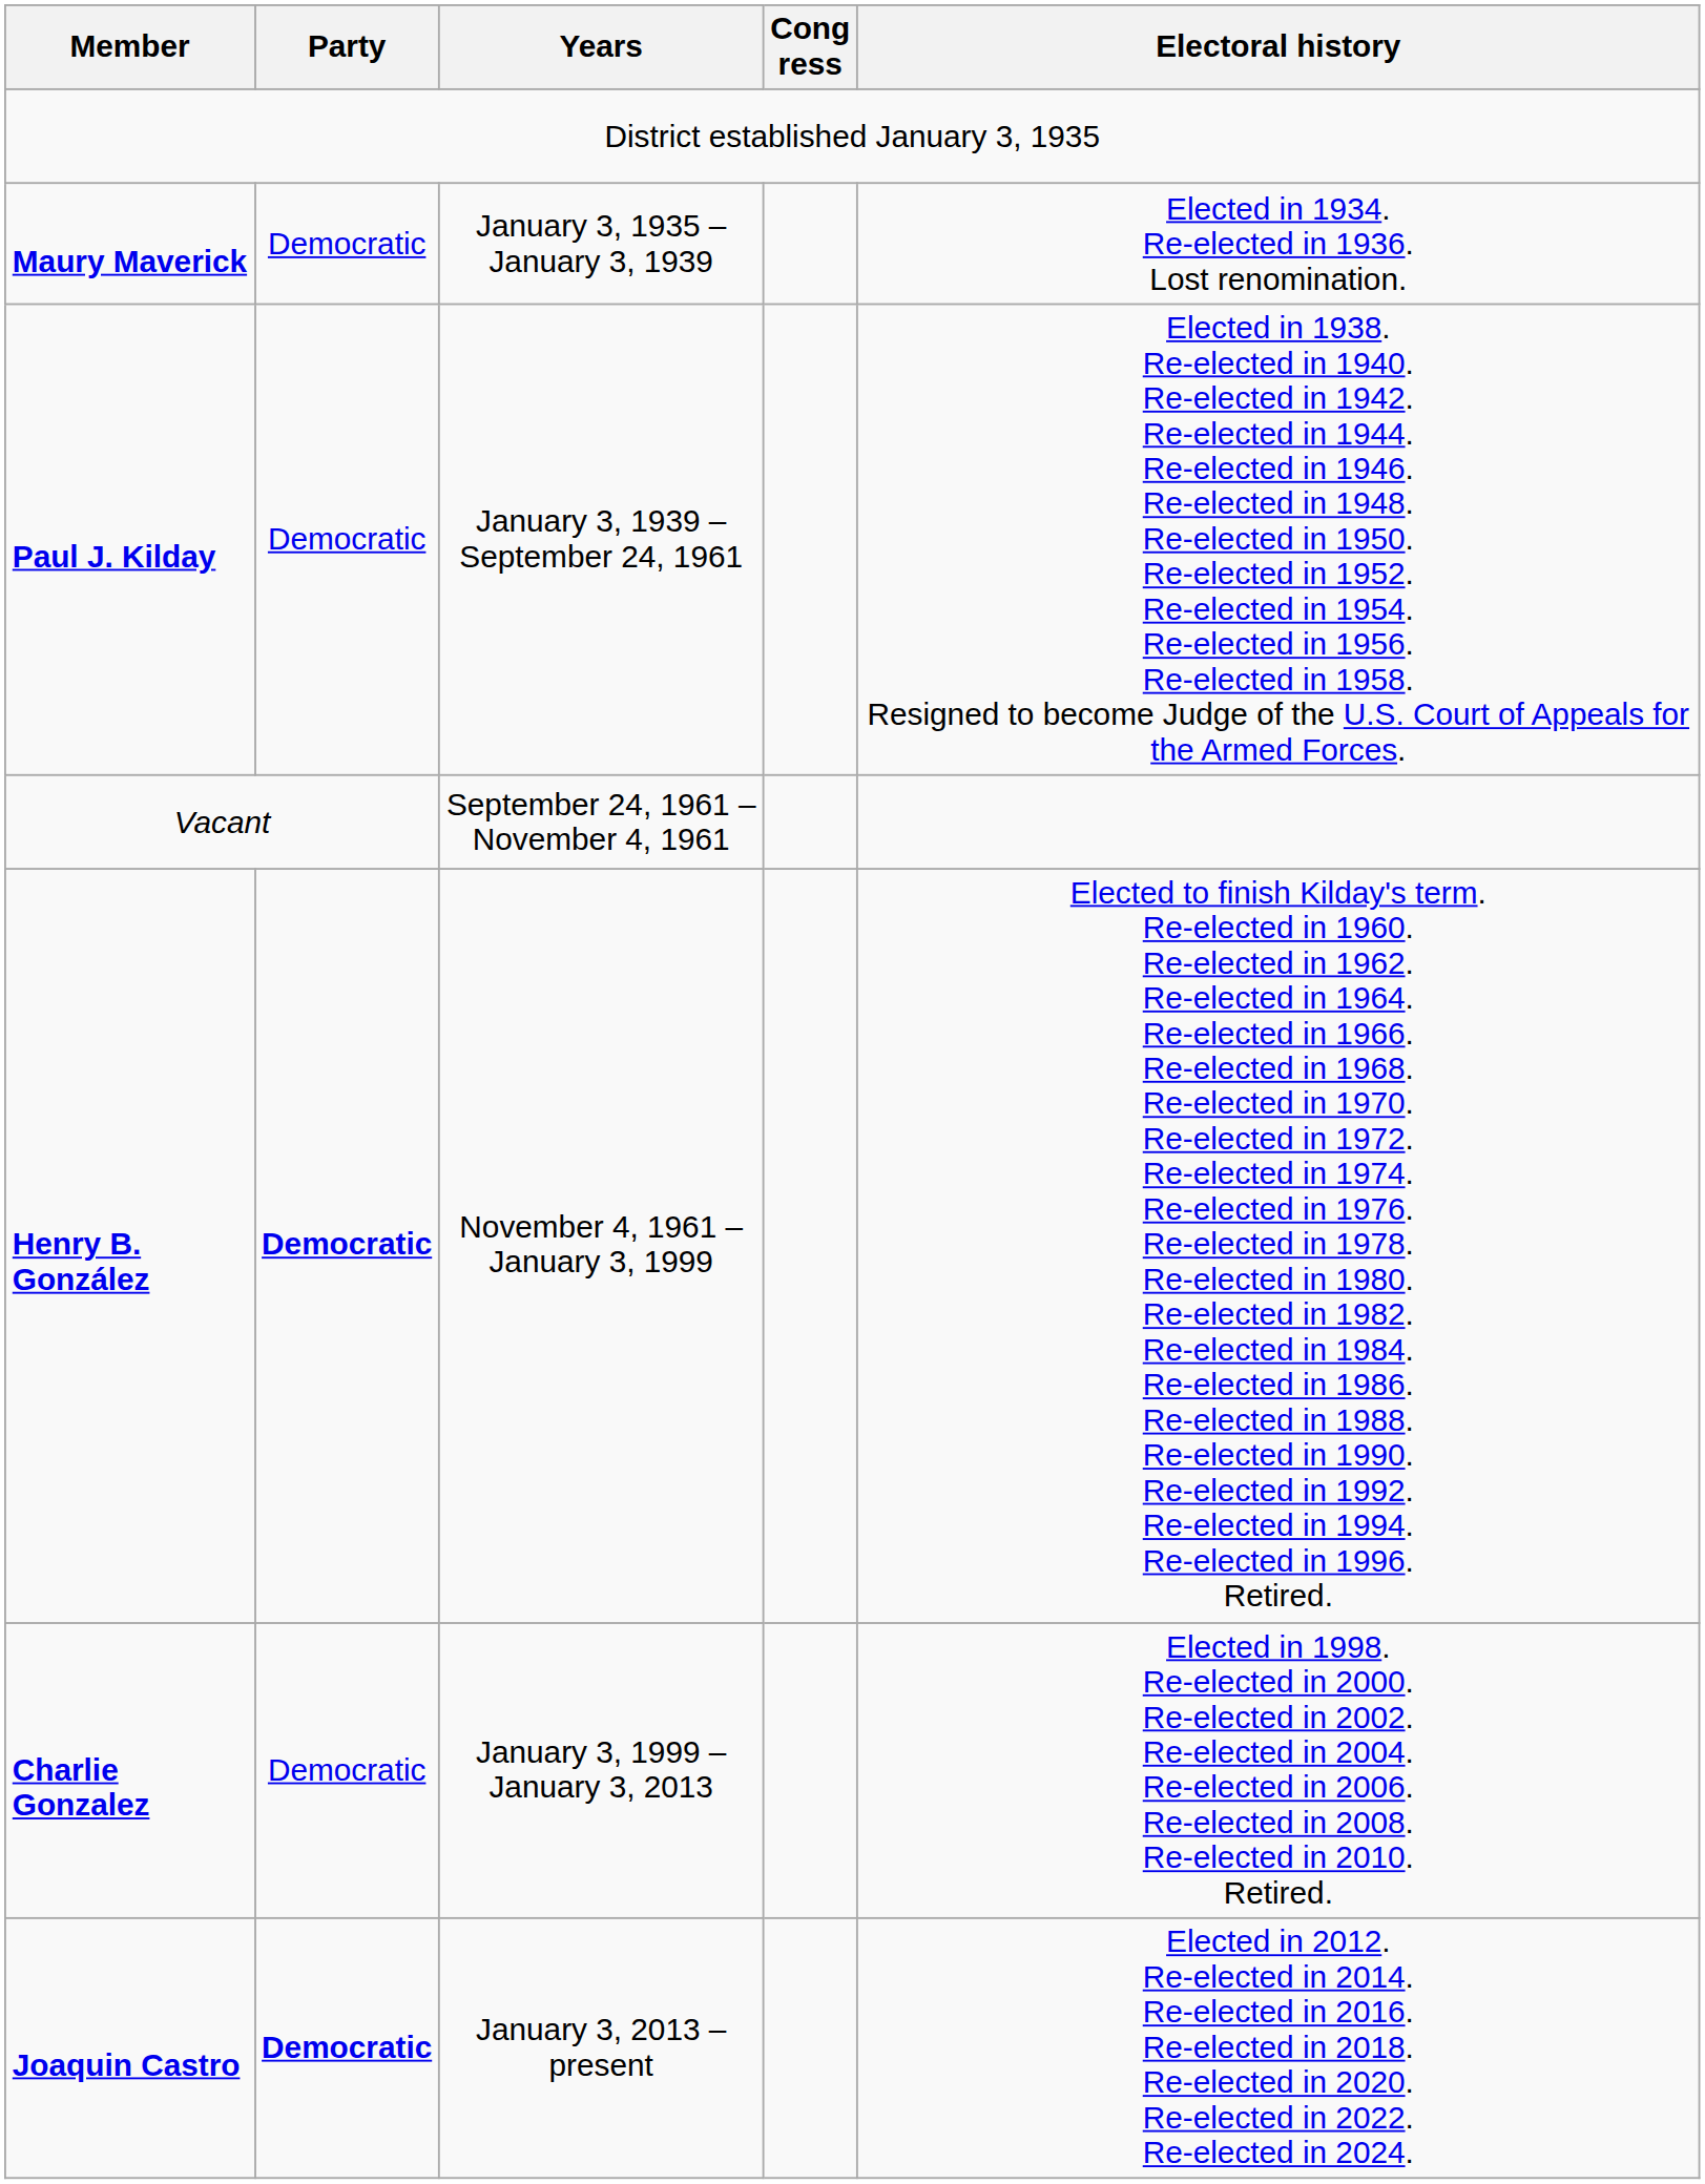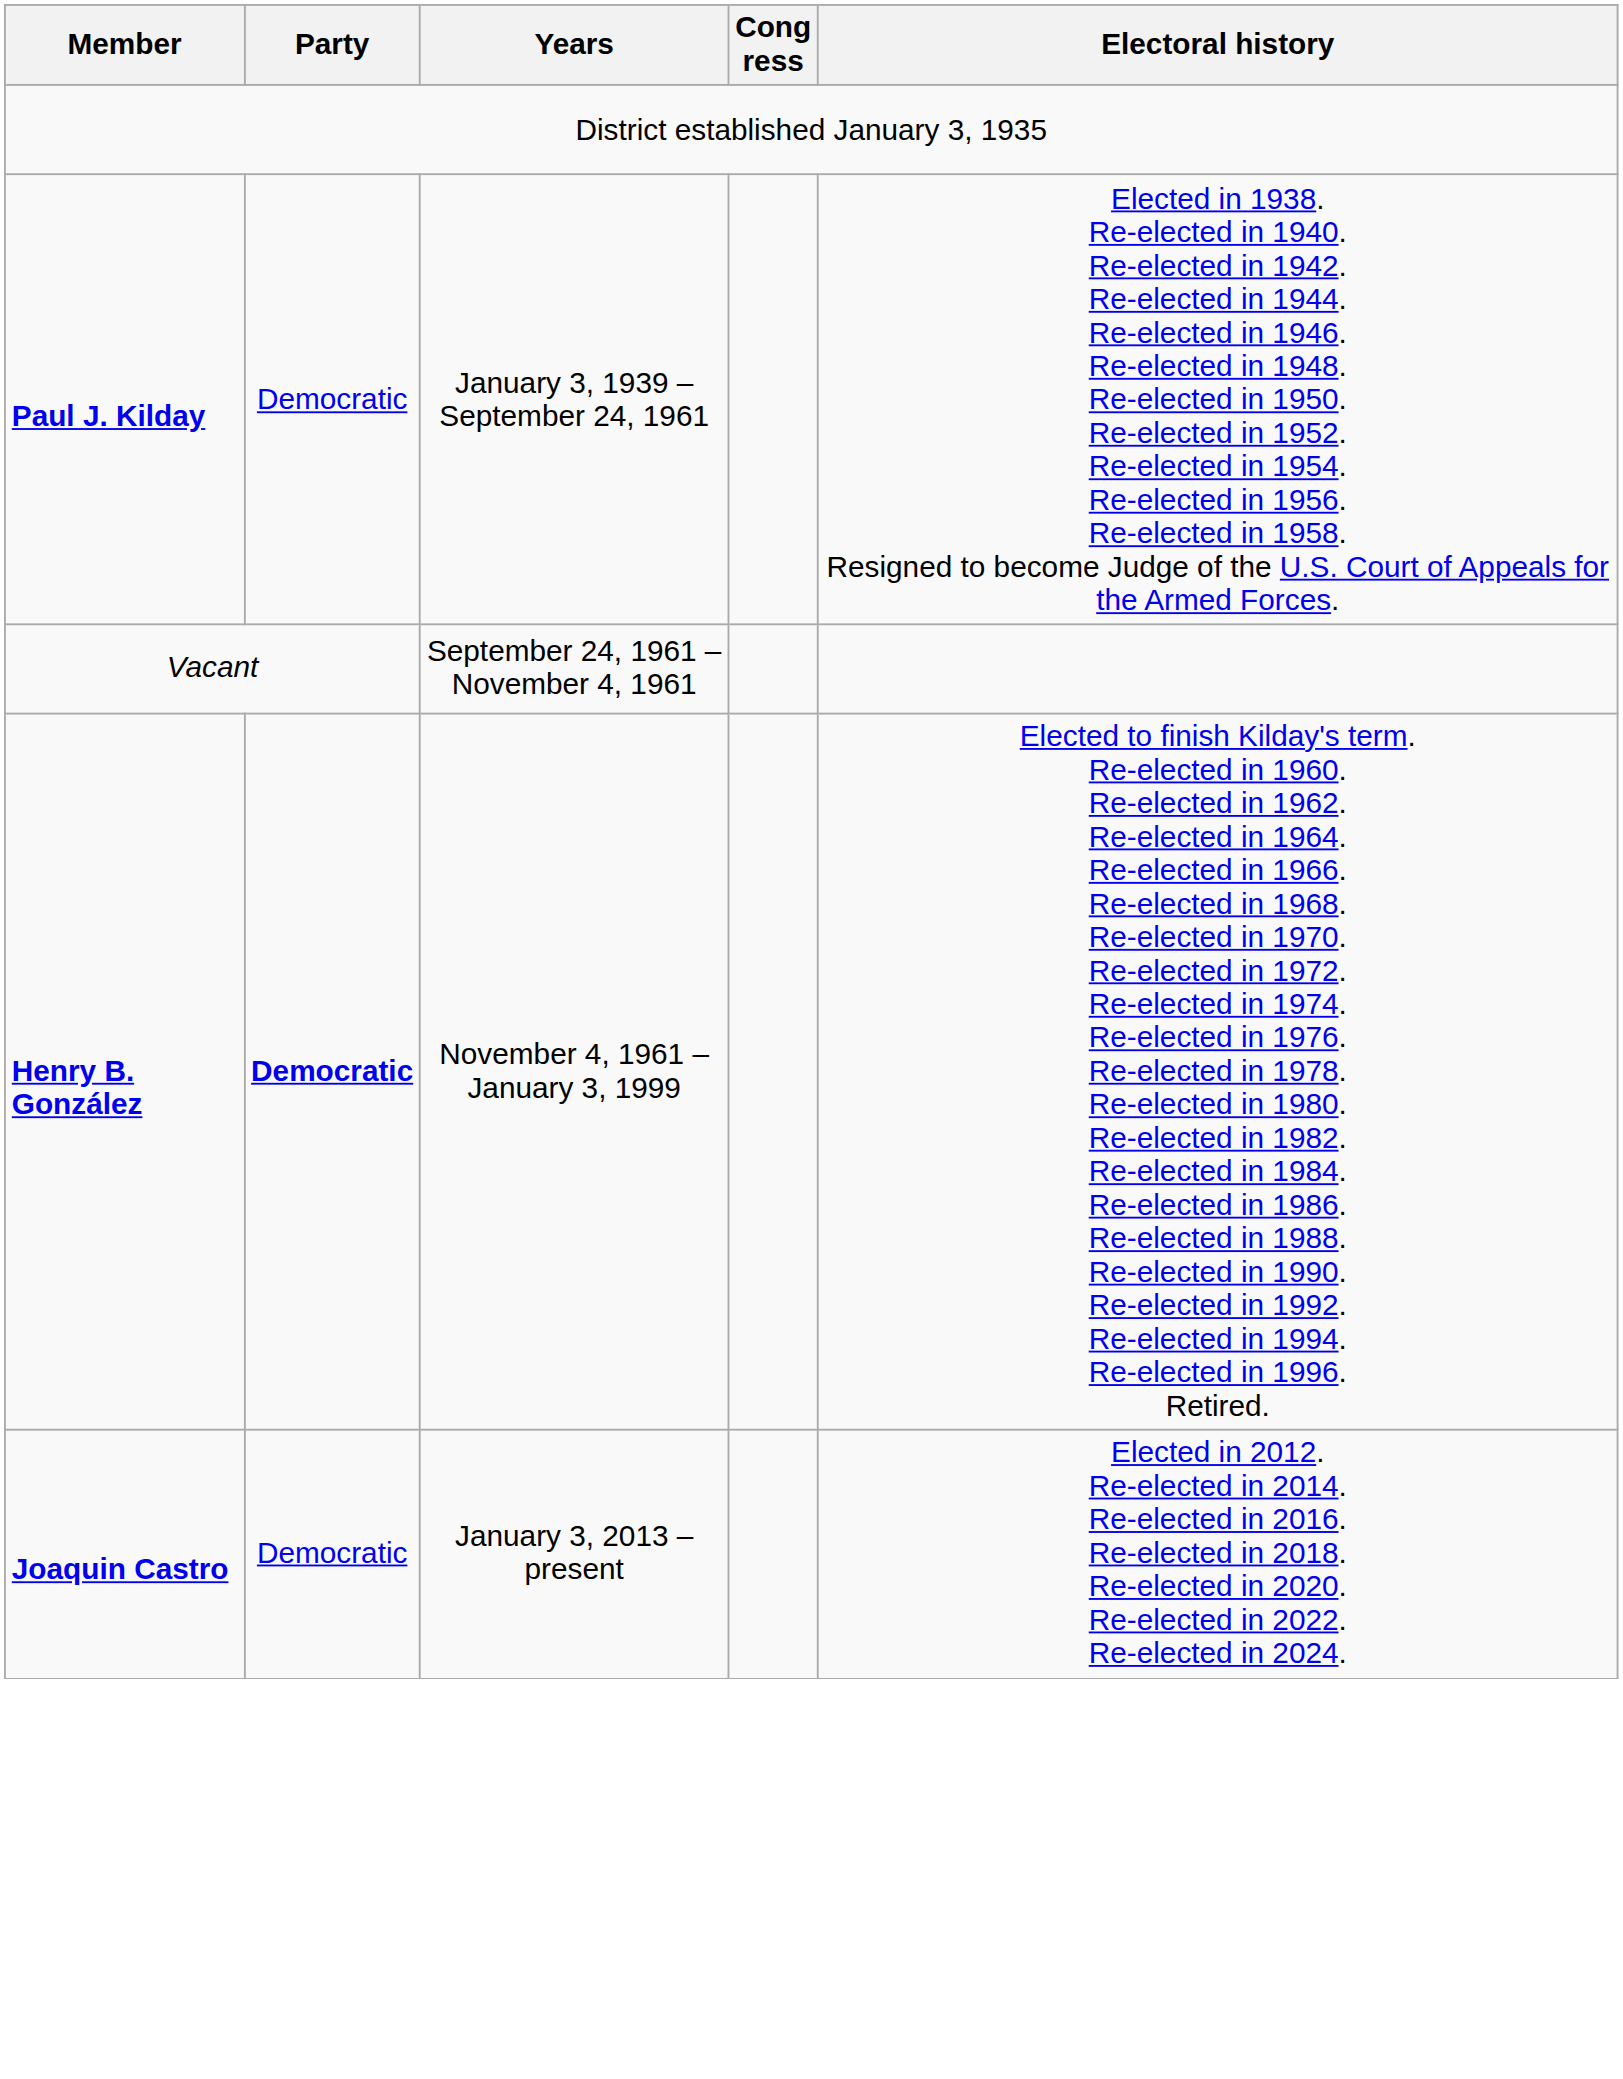 <table class=wikitable style="text-align:center">
 <tr>
 <th>Member</th>
 <th>Party</th>
 <th>Years</th>
 <th>Cong<br>ress</th>
 <th>Electoral history</th>
 </tr>
 <tr style="height:3em">
 <td colspan=5>District established January 3, 1935</td>
-</tr>
-<tr style="height:3em">
-<td align=left><br><strong><a href='#'>Maury Maverick</a></strong><br></td>
-<td><a href='#'>Democratic</a></td>
-<td nowrap>January 3, 1935 –<br>January 3, 1939</td>
-<td></td>
-<td><a href='#'>Elected in 1934</a>.<br><a href='#'>Re-elected in 1936</a>.<br>Lost renomination.</td>
 </tr>
 <tr style="height:3em">
 <td align=left><br><strong><a href='#'>Paul J. Kilday</a></strong><br></td>
 <td><a href='#'>Democratic</a></td>
 <td nowrap>January 3, 1939 –<br>September 24, 1961</td>
 <td></td>
 <td><a href='#'>Elected in 1938</a>.<br><a href='#'>Re-elected in 1940</a>.<br><a href='#'>Re-elected in 1942</a>.<br><a href='#'>Re-elected in 1944</a>.<br><a href='#'>Re-elected in 1946</a>.<br><a href='#'>Re-elected in 1948</a>.<br><a href='#'>Re-elected in 1950</a>.<br><a href='#'>Re-elected in 1952</a>.<br><a href='#'>Re-elected in 1954</a>.<br><a href='#'>Re-elected in 1956</a>.<br><a href='#'>Re-elected in 1958</a>.<br>Resigned to become Judge of the <a href='#'>U.S. Court of Appeals for the Armed Forces</a>.</td>
 </tr>
 <tr style="height:3em">
 <td colspan=2><em>Vacant</em></td>
 <td nowrap>September 24, 1961 –<br>November 4, 1961</td>
 <td></td>
 <td></td>
 </tr>
 <tr style="height:3em">
 <td align=left><br><strong><a href='#'>Henry B. González</a></strong><br></td>
 <td><strong><a href='#'>Democratic</a></strong></td>
 <td nowrap>November 4, 1961 –<br>January 3, 1999</td>
 <td></td>
 <td><a href='#'>Elected to finish Kilday's term</a>.<br><a href='#'>Re-elected in 1960</a>.<br><a href='#'>Re-elected in 1962</a>.<br><a href='#'>Re-elected in 1964</a>.<br><a href='#'>Re-elected in 1966</a>.<br><a href='#'>Re-elected in 1968</a>.<br><a href='#'>Re-elected in 1970</a>.<br><a href='#'>Re-elected in 1972</a>.<br><a href='#'>Re-elected in 1974</a>.<br><a href='#'>Re-elected in 1976</a>.<br><a href='#'>Re-elected in 1978</a>.<br><a href='#'>Re-elected in 1980</a>.<br><a href='#'>Re-elected in 1982</a>.<br><a href='#'>Re-elected in 1984</a>.<br><a href='#'>Re-elected in 1986</a>.<br><a href='#'>Re-elected in 1988</a>.<br><a href='#'>Re-elected in 1990</a>.<br><a href='#'>Re-elected in 1992</a>.<br><a href='#'>Re-elected in 1994</a>.<br><a href='#'>Re-elected in 1996</a>.<br>Retired.</td>
 </tr>
 <tr style="height:3em">
-<td align=left><br><strong><a href='#'>Charlie Gonzalez</a></strong><br></td>
+<td align=left><br><strong><a href='#'>Joaquin Castro</a></strong><br></td>
 <td><a href='#'>Democratic</a></td>
-<td nowrap>January 3, 1999 –<br>January 3, 2013</td>
-<td></td>
-<td><a href='#'>Elected in 1998</a>.<br><a href='#'>Re-elected in 2000</a>.<br><a href='#'>Re-elected in 2002</a>.<br><a href='#'>Re-elected in 2004</a>.<br><a href='#'>Re-elected in 2006</a>.<br><a href='#'>Re-elected in 2008</a>.<br><a href='#'>Re-elected in 2010</a>.<br>Retired.</td>
-</tr>
-<tr style="height:3em">
-<td align=left><br><strong><a href='#'>Joaquin Castro</a></strong><br></td>
-<td><strong><a href='#'>Democratic</a></strong></td>
 <td nowrap>January 3, 2013 –<br>present</td>
 <td></td>
 <td><a href='#'>Elected in 2012</a>.<br><a href='#'>Re-elected in 2014</a>.<br><a href='#'>Re-elected in 2016</a>.<br><a href='#'>Re-elected in 2018</a>.<br><a href='#'>Re-elected in 2020</a>.<br><a href='#'>Re-elected in 2022</a>.<br><a href='#'>Re-elected in 2024</a>.</td>
 </tr>
 </table>
